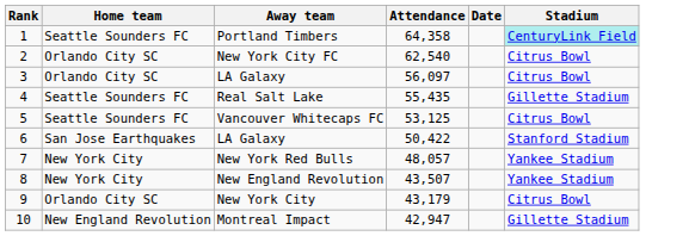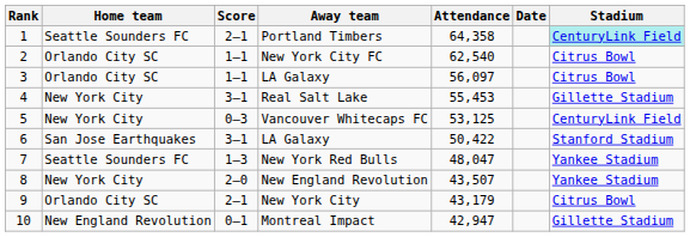 <table class="wikitable sortable">
 <tr>
 <th>Rank</th>
 <th>Home team</th>
+<th>Score</th>
 <th>Away team</th>
 <th>Attendance</th>
 <th>Date</th>
 <th>Stadium</th>
 </tr>
 <tr>
 <td align=center>1</td>
 <td>Seattle Sounders FC</td>
+<td align=center>2–1</td>
 <td>Portland Timbers</td>
 <td align=center>64,358</td>
 <td></td>
 <td style="background: paleturquoise;"><a href='#'>CenturyLink Field</a></td>
 </tr>
 <tr>
 <td align=center>2</td>
 <td>Orlando City SC</td>
+<td align=center>1–1</td>
 <td>New York City FC</td>
 <td align=center>62,540</td>
 <td></td>
 <td><a href='#'>Citrus Bowl</a></td>
 </tr>
 <tr>
 <td align=center>3</td>
 <td>Orlando City SC</td>
+<td align=center>1–1</td>
 <td>LA Galaxy</td>
 <td align=center>56,097</td>
 <td></td>
 <td><a href='#'>Citrus Bowl</a></td>
 </tr>
 <tr>
 <td align=center>4</td>
-<td>Seattle Sounders FC</td>
+<td>New York City</td>
+<td align=center>3–1</td>
 <td>Real Salt Lake</td>
-<td align=center>55,435</td>
+<td align=center>55,453</td>
 <td></td>
 <td><a href='#'>Gillette Stadium</a></td>
 </tr>
 <tr>
 <td align=center>5</td>
-<td>Seattle Sounders FC</td>
+<td>New York City</td>
+<td align=center>0–3</td>
 <td>Vancouver Whitecaps FC</td>
 <td align=center>53,125</td>
 <td></td>
-<td><a href='#'>Citrus Bowl</a></td>
+<td><a href='#'>CenturyLink Field</a></td>
 </tr>
 <tr>
 <td align=center>6</td>
 <td>San Jose Earthquakes</td>
+<td align=center>3–1</td>
 <td>LA Galaxy</td>
 <td align=center>50,422</td>
 <td></td>
 <td><a href='#'>Stanford Stadium</a></td>
 </tr>
 <tr>
 <td align=center>7</td>
-<td>New York City</td>
+<td>Seattle Sounders FC</td>
+<td align=center>1–3</td>
 <td>New York Red Bulls</td>
-<td align=center>48,057</td>
+<td align=center>48,047</td>
 <td></td>
 <td><a href='#'>Yankee Stadium</a></td>
 </tr>
 <tr>
 <td align=center>8</td>
 <td>New York City</td>
+<td align=center>2–0</td>
 <td>New England Revolution</td>
 <td align=center>43,507</td>
 <td></td>
 <td><a href='#'>Yankee Stadium</a></td>
 </tr>
 <tr>
 <td align=center>9</td>
 <td>Orlando City SC</td>
+<td align=center>2–1</td>
 <td>New York City</td>
 <td align=center>43,179</td>
 <td></td>
 <td><a href='#'>Citrus Bowl</a></td>
 </tr>
 <tr>
 <td align=center>10</td>
 <td>New England Revolution</td>
+<td align=center>0–1</td>
 <td>Montreal Impact</td>
 <td align=center>42,947</td>
 <td></td>
 <td><a href='#'>Gillette Stadium</a></td>
 </tr>
 </table>
